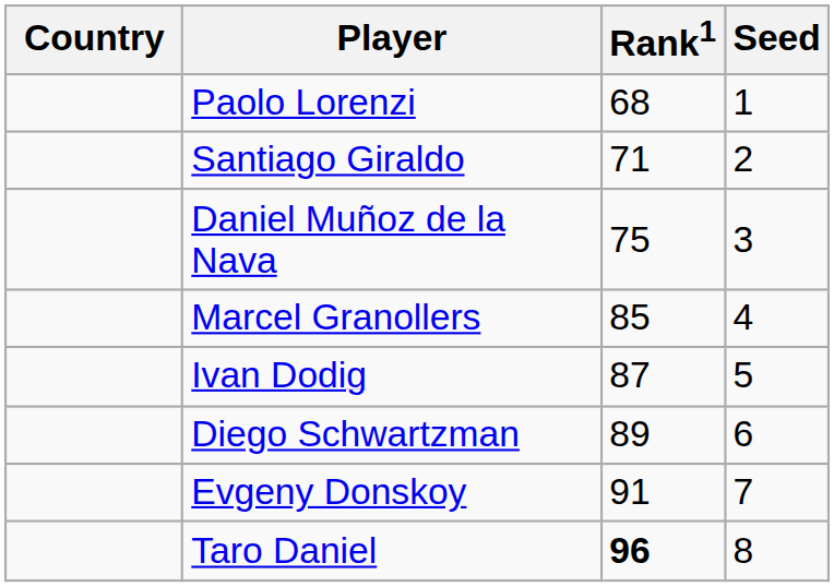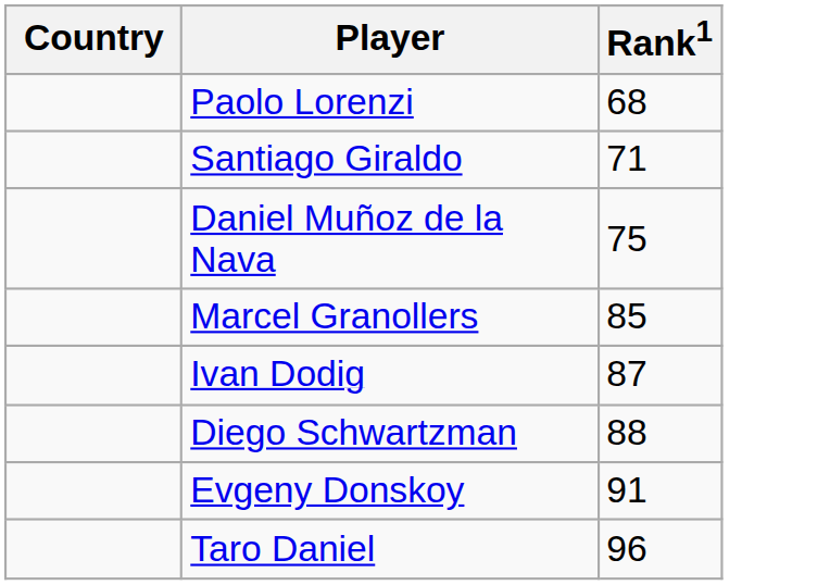 <table class="sortable wikitable">
 <tr>
 <th width="70">Country</th>
 <th width="175">Player</th>
 <th>Rank<sup>1</sup></th>
-<th>Seed</th>
 </tr>
 <tr>
 <td></td>
 <td><a href='#'>Paolo Lorenzi</a></td>
 <td>68</td>
-<td>1</td>
 </tr>
 <tr>
 <td></td>
 <td><a href='#'>Santiago Giraldo</a></td>
 <td>71</td>
-<td>2</td>
 </tr>
 <tr>
 <td></td>
 <td><a href='#'>Daniel Muñoz de la Nava</a></td>
 <td>75</td>
-<td>3</td>
 </tr>
 <tr>
 <td></td>
 <td><a href='#'>Marcel Granollers</a></td>
 <td>85</td>
-<td>4</td>
 </tr>
 <tr>
 <td></td>
 <td><a href='#'>Ivan Dodig</a></td>
 <td>87</td>
-<td>5</td>
 </tr>
 <tr>
 <td></td>
 <td><a href='#'>Diego Schwartzman</a></td>
-<td>89</td>
-<td>6</td>
+<td>88</td>
 </tr>
 <tr>
 <td></td>
 <td><a href='#'>Evgeny Donskoy</a></td>
 <td>91</td>
-<td>7</td>
 </tr>
 <tr>
 <td></td>
 <td><a href='#'>Taro Daniel</a></td>
-<td><strong>96</strong></td>
-<td>8</td>
+<td>96</td>
 </tr>
 </table>
